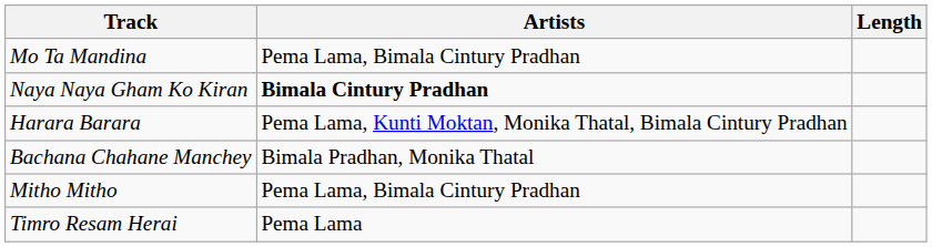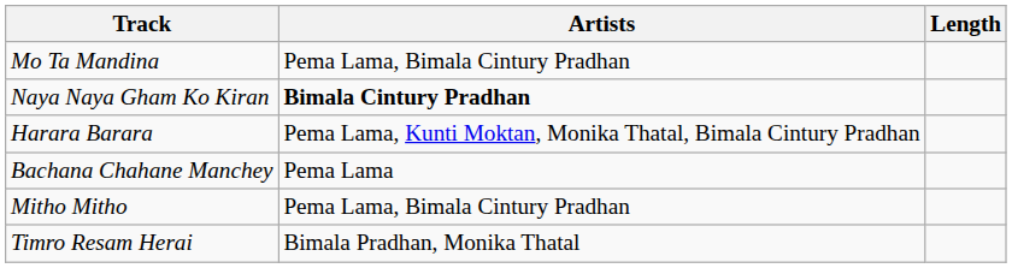 <table class="wikitable sortable">
 <tr>
 <th>Track</th>
 <th>Artists</th>
 <th>Length</th>
 </tr>
 <tr>
 <td><em>Mo Ta Mandina</em></td>
 <td>Pema Lama, Bimala Cintury Pradhan</td>
 <td></td>
 </tr>
 <tr>
 <td><em>Naya Naya Gham Ko Kiran</em></td>
 <td><strong>Bimala Cintury Pradhan</strong></td>
 <td></td>
 </tr>
 <tr>
 <td><em>Harara Barara</em></td>
 <td>Pema Lama, <a href='#'>Kunti Moktan</a>, Monika Thatal, Bimala Cintury Pradhan</td>
 <td></td>
 </tr>
 <tr>
 <td><em>Bachana Chahane Manchey</em></td>
-<td>Bimala Pradhan, Monika Thatal</td>
+<td>Pema Lama</td>
 <td></td>
 </tr>
 <tr>
 <td><em>Mitho Mitho</em></td>
 <td>Pema Lama, Bimala Cintury Pradhan</td>
 <td></td>
 </tr>
 <tr>
 <td><em>Timro Resam Herai</em></td>
-<td>Pema Lama</td>
+<td>Bimala Pradhan, Monika Thatal</td>
 <td></td>
 </tr>
 </table>
